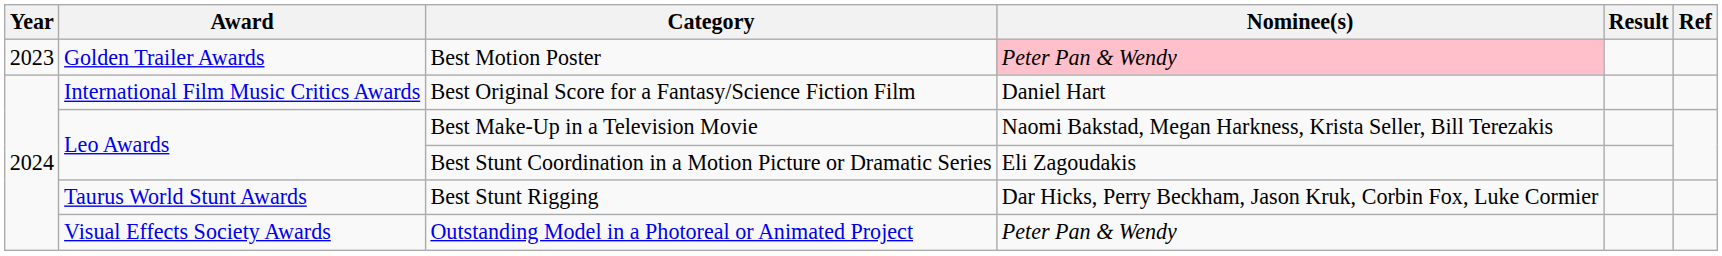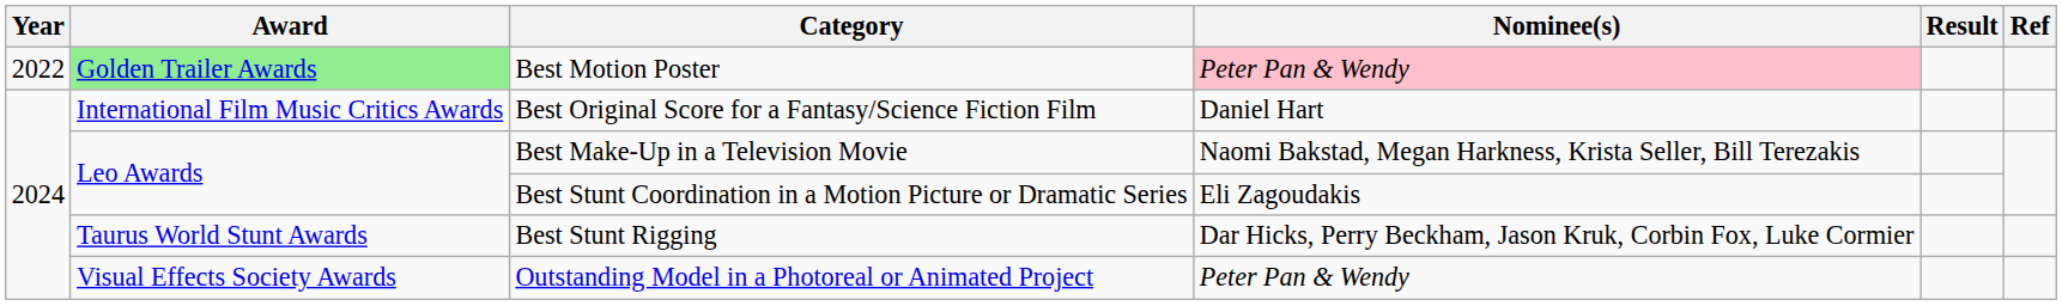 <table class="wikitable">
 <tr>
 <th>Year</th>
 <th>Award</th>
 <th>Category</th>
 <th>Nominee(s)</th>
 <th>Result</th>
 <th>Ref</th>
 </tr>
 <tr>
-<td>2023</td>
-<td><a href='#'>Golden Trailer Awards</a></td>
+<td>2022</td>
+<td style="background: lightgreen;"><a href='#'>Golden Trailer Awards</a></td>
 <td>Best Motion Poster</td>
 <td style="background: pink;"><em>Peter Pan & Wendy</em></td>
 <td></td>
 <td style="text-align:center;"></td>
 </tr>
 <tr>
 <td rowspan="5">2024</td>
 <td><a href='#'>International Film Music Critics Awards</a></td>
 <td>Best Original Score for a Fantasy/Science Fiction Film</td>
 <td>Daniel Hart</td>
 <td></td>
 <td style="text-align:center;"></td>
 </tr>
 <tr>
 <td rowspan="2"><a href='#'>Leo Awards</a></td>
 <td>Best Make-Up in a Television Movie</td>
 <td>Naomi Bakstad, Megan Harkness, Krista Seller, Bill Terezakis</td>
 <td></td>
 <td rowspan="2" style="text-align:center;"></td>
 </tr>
 <tr>
 <td>Best Stunt Coordination in a Motion Picture or Dramatic Series</td>
 <td>Eli Zagoudakis</td>
 <td></td>
 </tr>
 <tr>
 <td><a href='#'>Taurus World Stunt Awards</a></td>
 <td>Best Stunt Rigging</td>
 <td>Dar Hicks, Perry Beckham, Jason Kruk, Corbin Fox, Luke Cormier</td>
 <td></td>
 <td style="text-align:center;"></td>
 </tr>
 <tr>
 <td><a href='#'>Visual Effects Society Awards</a></td>
 <td><a href='#'>Outstanding Model in a Photoreal or Animated Project</a></td>
 <td><em>Peter Pan & Wendy</em></td>
 <td></td>
 <td style="text-align:center;"></td>
 </tr>
 </table>
